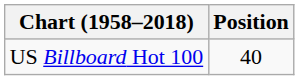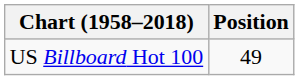 <table class="wikitable">
 <tr>
 <th>Chart (1958–2018)</th>
 <th>Position</th>
 </tr>
 <tr>
 <td>US <a href='#'><em>Billboard</em> Hot 100</a></td>
-<td style="text-align:center;">40</td>
+<td style="text-align:center;">49</td>
 </tr>
 </table>
